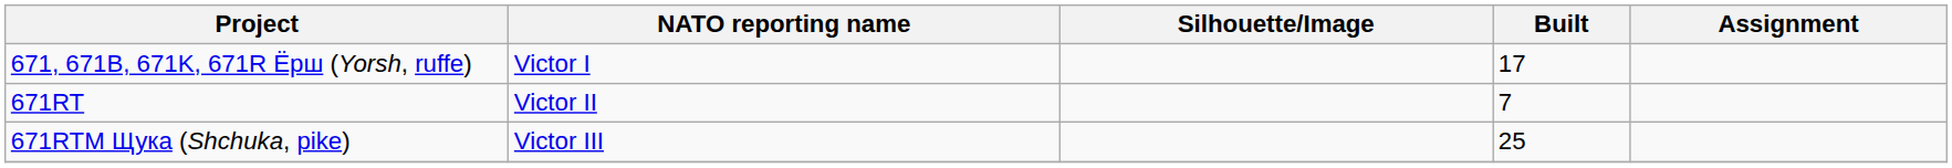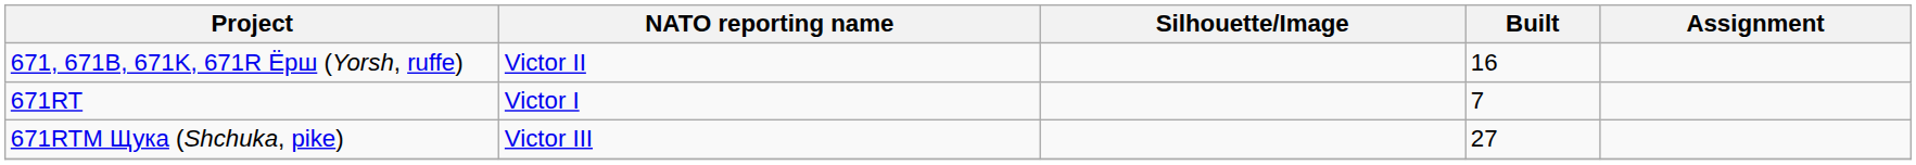 <table class="wikitable" style="width:100%">
 <tr>
 <th style="width: 20em">Project</th>
 <th>NATO reporting name</th>
 <th>Silhouette/Image</th>
 <th>Built</th>
 <th>Assignment</th>
 </tr>
 <tr>
 <td><a href='#'>671, 671B, 671K, 671R Ёрш</a> (<em>Yorsh</em>, <a href='#'>ruffe</a>)</td>
-<td><a href='#'>Victor I</a></td>
+<td><a href='#'>Victor II</a></td>
 <td></td>
-<td>17</td>
+<td>16</td>
 <td></td>
 </tr>
 <tr>
 <td><a href='#'>671RT</a></td>
-<td><a href='#'>Victor II</a></td>
+<td><a href='#'>Victor I</a></td>
 <td></td>
 <td>7</td>
 <td></td>
 </tr>
 <tr>
 <td><a href='#'>671RTM Щука</a> (<em>Shchuka</em>, <a href='#'>pike</a>)</td>
 <td><a href='#'>Victor III</a></td>
 <td></td>
-<td>25</td>
+<td>27</td>
 <td></td>
 </tr>
 <tr>
 </tr>
 </table>
